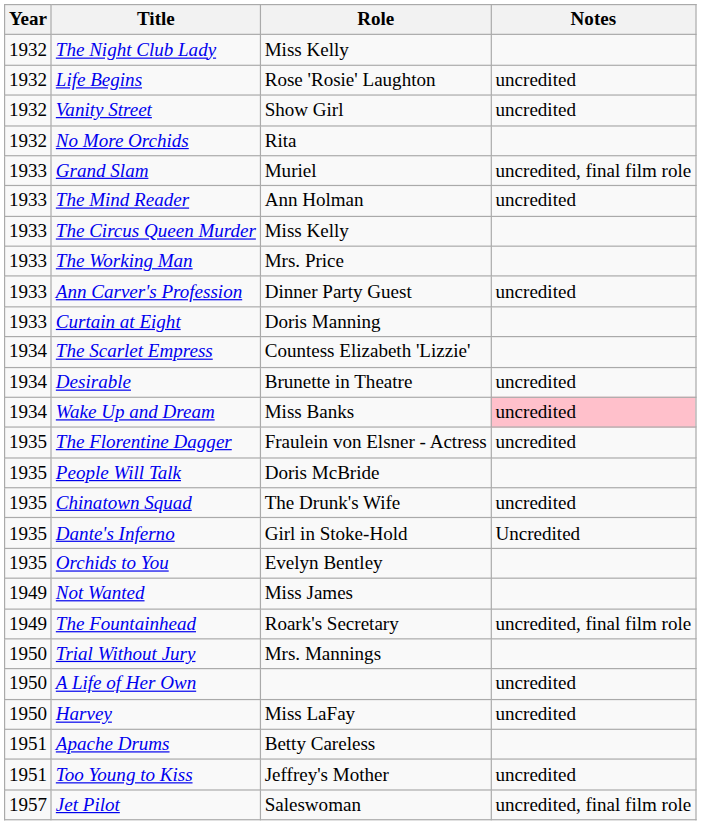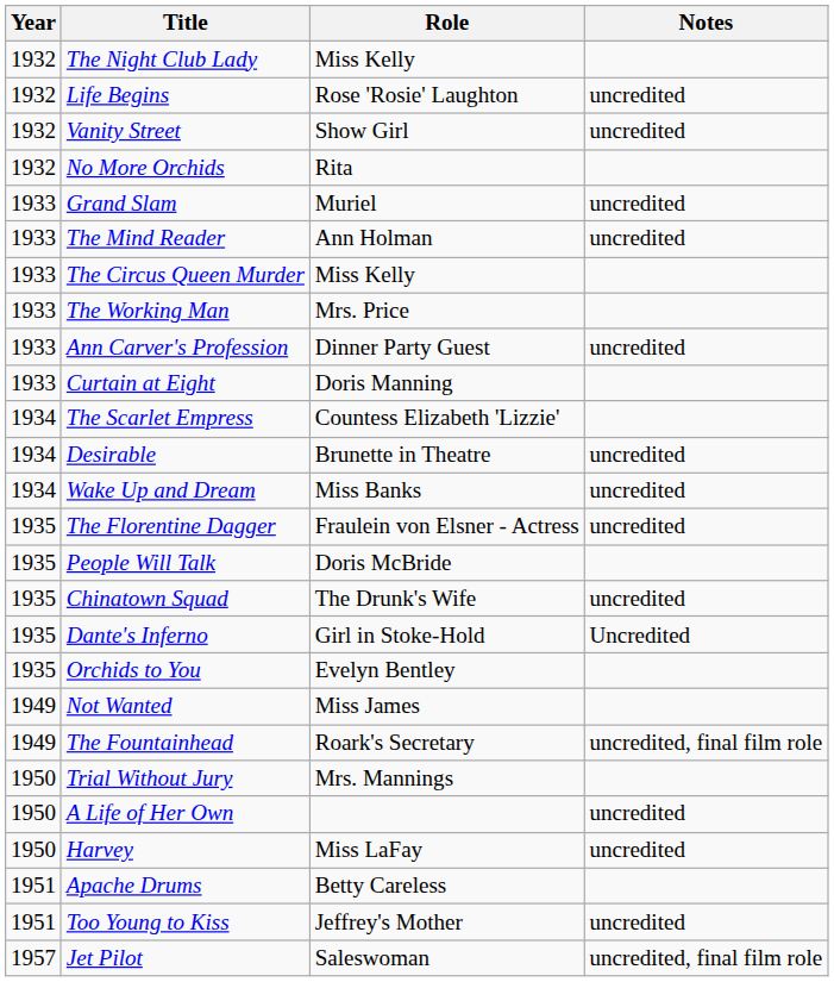 <table class="wikitable">
 <tr>
 <th>Year</th>
 <th>Title</th>
 <th>Role</th>
 <th>Notes</th>
 </tr>
 <tr>
 <td>1932</td>
 <td><em><a href='#'>The Night Club Lady</a></em></td>
 <td>Miss Kelly</td>
 <td></td>
 </tr>
 <tr>
 <td>1932</td>
 <td><em><a href='#'>Life Begins</a></em></td>
 <td>Rose 'Rosie' Laughton</td>
 <td>uncredited</td>
 </tr>
 <tr>
 <td>1932</td>
 <td><em><a href='#'>Vanity Street</a></em></td>
 <td>Show Girl</td>
 <td>uncredited</td>
 </tr>
 <tr>
 <td>1932</td>
 <td><em><a href='#'>No More Orchids</a></em></td>
 <td>Rita</td>
 <td></td>
 </tr>
 <tr>
 <td>1933</td>
 <td><em><a href='#'>Grand Slam</a></em></td>
 <td>Muriel</td>
-<td>uncredited, final film role</td>
+<td>uncredited</td>
 </tr>
 <tr>
 <td>1933</td>
 <td><em><a href='#'>The Mind Reader</a></em></td>
 <td>Ann Holman</td>
 <td>uncredited</td>
 </tr>
 <tr>
 <td>1933</td>
 <td><em><a href='#'>The Circus Queen Murder</a></em></td>
 <td>Miss Kelly</td>
 <td></td>
 </tr>
 <tr>
 <td>1933</td>
 <td><em><a href='#'>The Working Man</a></em></td>
 <td>Mrs. Price</td>
 <td></td>
 </tr>
 <tr>
 <td>1933</td>
 <td><em><a href='#'>Ann Carver's Profession</a></em></td>
 <td>Dinner Party Guest</td>
 <td>uncredited</td>
 </tr>
 <tr>
 <td>1933</td>
 <td><em><a href='#'>Curtain at Eight</a></em></td>
 <td>Doris Manning</td>
 <td></td>
 </tr>
 <tr>
 <td>1934</td>
 <td><em><a href='#'>The Scarlet Empress</a></em></td>
 <td>Countess Elizabeth 'Lizzie'</td>
 <td></td>
 </tr>
 <tr>
 <td>1934</td>
 <td><em><a href='#'>Desirable</a></em></td>
 <td>Brunette in Theatre</td>
 <td>uncredited</td>
 </tr>
 <tr>
 <td>1934</td>
 <td><em><a href='#'>Wake Up and Dream</a></em></td>
 <td>Miss Banks</td>
-<td style="background: pink;">uncredited</td>
+<td>uncredited</td>
 </tr>
 <tr>
 <td>1935</td>
 <td><em><a href='#'>The Florentine Dagger</a></em></td>
 <td>Fraulein von Elsner - Actress</td>
 <td>uncredited</td>
 </tr>
 <tr>
 <td>1935</td>
 <td><em><a href='#'>People Will Talk</a></em></td>
 <td>Doris McBride</td>
 <td></td>
 </tr>
 <tr>
 <td>1935</td>
 <td><em><a href='#'>Chinatown Squad</a></em></td>
 <td>The Drunk's Wife</td>
 <td>uncredited</td>
 </tr>
 <tr>
 <td>1935</td>
 <td><em><a href='#'>Dante's Inferno</a></em></td>
 <td>Girl in Stoke-Hold</td>
 <td>Uncredited</td>
 </tr>
 <tr>
 <td>1935</td>
 <td><em><a href='#'>Orchids to You</a></em></td>
 <td>Evelyn Bentley</td>
 <td></td>
 </tr>
 <tr>
 <td>1949</td>
 <td><em><a href='#'>Not Wanted</a></em></td>
 <td>Miss James</td>
 <td></td>
 </tr>
 <tr>
 <td>1949</td>
 <td><em><a href='#'>The Fountainhead</a></em></td>
 <td>Roark's Secretary</td>
 <td>uncredited, final film role</td>
 </tr>
 <tr>
 <td>1950</td>
 <td><em><a href='#'>Trial Without Jury</a></em></td>
 <td>Mrs. Mannings</td>
 <td></td>
 </tr>
 <tr>
 <td>1950</td>
 <td><em><a href='#'>A Life of Her Own</a></em></td>
 <td></td>
 <td>uncredited</td>
 </tr>
 <tr>
 <td>1950</td>
 <td><em><a href='#'>Harvey</a></em></td>
 <td>Miss LaFay</td>
 <td>uncredited</td>
 </tr>
 <tr>
 <td>1951</td>
 <td><em><a href='#'>Apache Drums</a></em></td>
 <td>Betty Careless</td>
 <td></td>
 </tr>
 <tr>
 <td>1951</td>
 <td><em><a href='#'>Too Young to Kiss</a></em></td>
 <td>Jeffrey's Mother</td>
 <td>uncredited</td>
 </tr>
 <tr>
 <td>1957</td>
 <td><em><a href='#'>Jet Pilot</a></em></td>
 <td>Saleswoman</td>
 <td>uncredited, final film role</td>
 </tr>
 </table>
